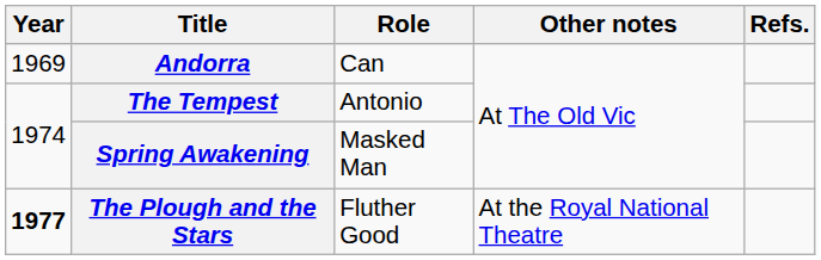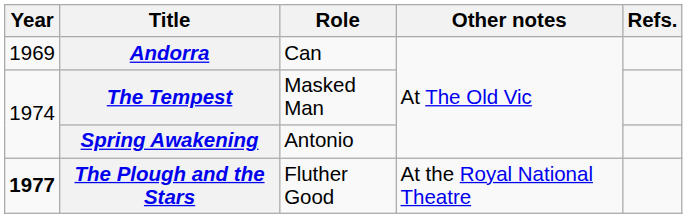 <table class="wikitable plainrowheaders sortable" style="margin-right: 0;" width="85%">
 <tr>
 <th scope="col">Year</th>
 <th scope="col">Title</th>
 <th scope="col">Role</th>
 <th scope="col" class="unsortable">Other notes</th>
 <th>Refs.</th>
 </tr>
 <tr>
 <td>1969</td>
 <th scope="row"><a href='#'><em>Andorra</em></a></th>
 <td>Can</td>
 <td rowspan="3">At <a href='#'>The Old Vic</a></td>
 <td></td>
 </tr>
 <tr>
 <td rowspan="2">1974</td>
 <th scope="row"><em><a href='#'>The Tempest</a></em></th>
-<td>Antonio</td>
+<td>Masked Man</td>
 <td></td>
 </tr>
 <tr>
 <th scope="row"><a href='#'><em>Spring Awakening</em></a></th>
-<td>Masked Man</td>
+<td>Antonio</td>
 <td></td>
 </tr>
 <tr>
 <td><strong>1977</strong></td>
 <th scope="row"><em><a href='#'>The Plough and the Stars</a></em></th>
 <td>Fluther Good</td>
 <td>At the <a href='#'>Royal National Theatre</a></td>
 <td></td>
 </tr>
 </table>
